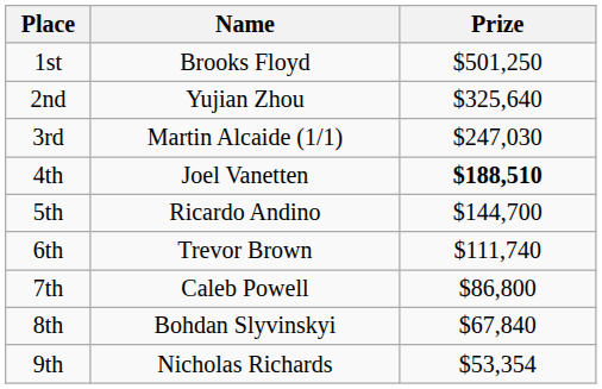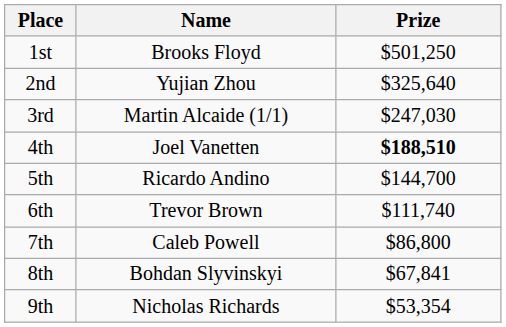 <table class="wikitable">
 <tr>
 <th width="50">Place</th>
 <th width="200">Name</th>
 <th width="125">Prize</th>
 </tr>
 <tr>
 <td align=center>1st</td>
 <td align=center> Brooks Floyd</td>
 <td align=center>$501,250</td>
 </tr>
 <tr>
 <td align=center>2nd</td>
 <td align=center> Yujian Zhou</td>
 <td align=center>$325,640</td>
 </tr>
 <tr>
 <td align=center>3rd</td>
 <td align=center> Martin Alcaide (1/1)</td>
 <td align=center>$247,030</td>
 </tr>
 <tr>
 <td align=center>4th</td>
 <td align=center> Joel Vanetten</td>
 <td align=center><strong>$188,510</strong></td>
 </tr>
 <tr>
 <td align=center>5th</td>
 <td align=center> Ricardo Andino</td>
 <td align=center>$144,700</td>
 </tr>
 <tr>
 <td align=center>6th</td>
 <td align=center> Trevor Brown</td>
 <td align=center>$111,740</td>
 </tr>
 <tr>
 <td align=center>7th</td>
 <td align=center> Caleb Powell</td>
 <td align=center>$86,800</td>
 </tr>
 <tr>
 <td align=center>8th</td>
 <td align=center> Bohdan Slyvinskyi</td>
-<td align=center>$67,840</td>
+<td align=center>$67,841</td>
 </tr>
 <tr>
 <td align=center>9th</td>
 <td align=center> Nicholas Richards</td>
 <td align=center>$53,354</td>
 </tr>
 </table>
